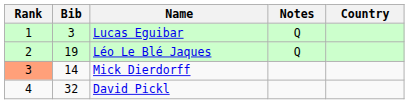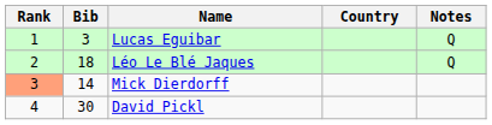 <table class="wikitable" style="text-align:center; width:450px">
 <tr>
 <th>Rank</th>
 <th>Bib</th>
 <th>Name</th>
+<th>Country</th>
 <th>Notes</th>
-<th>Country</th>
 </tr>
 <tr bgcolor=ccffcc>
 <td>1</td>
 <td>3</td>
 <td align=left><a href='#'>Lucas Eguibar</a></td>
+<td align=left></td>
 <td>Q</td>
-<td align=left></td>
 </tr>
 <tr bgcolor=ccffcc>
 <td>2</td>
-<td>19</td>
+<td>18</td>
 <td align=left><a href='#'>Léo Le Blé Jaques</a></td>
+<td align=left></td>
 <td>Q</td>
-<td align=left></td>
 </tr>
 <tr>
 <td style="background: lightsalmon;">3</td>
 <td>14</td>
 <td align=left><a href='#'>Mick Dierdorff</a></td>
+<td align=left></td>
 <td></td>
-<td align=left></td>
 </tr>
 <tr>
 <td>4</td>
-<td>32</td>
+<td>30</td>
 <td align=left><a href='#'>David Pickl</a></td>
+<td align=left></td>
 <td></td>
-<td align=left></td>
 </tr>
 </table>
